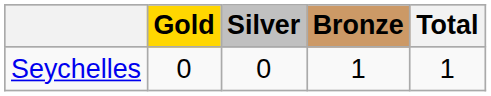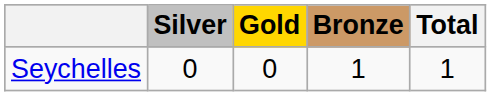 <table class="wikitable">
 <tr>
 <th></th>
+<th style="background-color:silver">Silver</th>
 <th style="background-color:gold">Gold</th>
-<th style="background-color:silver">Silver</th>
 <th style="background-color:#CC9966">Bronze</th>
 <th>Total</th>
 </tr>
 <tr align="center">
 <td> <a href='#'>Seychelles</a></td>
 <td>0</td>
 <td>0</td>
 <td>1</td>
 <td>1</td>
 </tr>
 </table>
